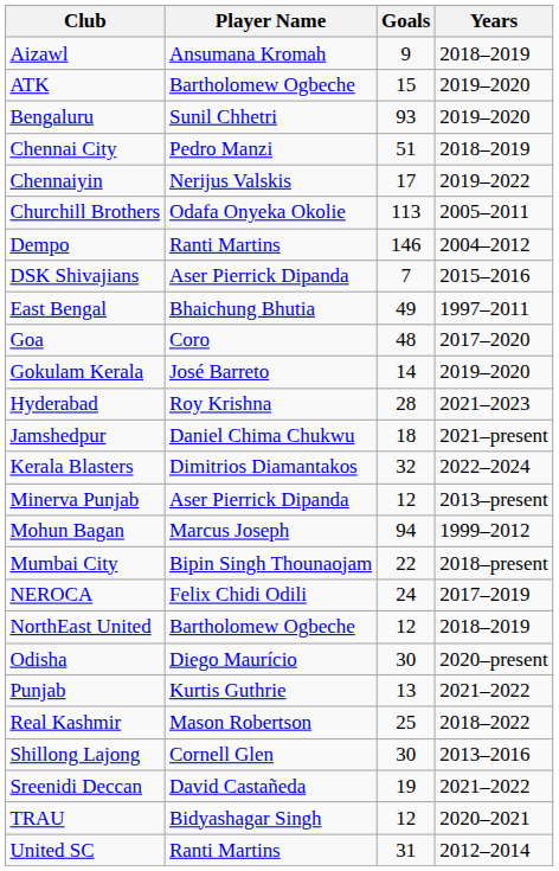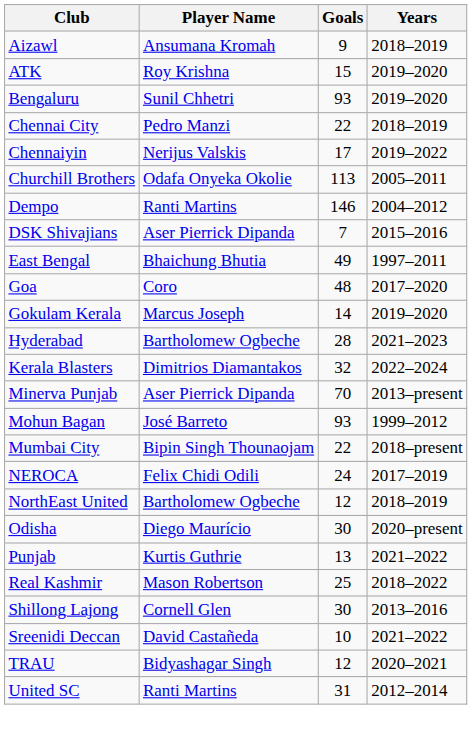 <table class="wikitable alternance">
 <tr>
 <th>Club</th>
 <th>Player Name</th>
 <th>Goals</th>
 <th>Years</th>
 </tr>
 <tr>
 <td><a href='#'>Aizawl</a></td>
 <td> <a href='#'>Ansumana Kromah</a></td>
 <td align="center">9</td>
 <td>2018–2019</td>
 </tr>
 <tr>
 <td><a href='#'>ATK</a></td>
-<td> <a href='#'>Bartholomew Ogbeche</a></td>
+<td> <a href='#'>Roy Krishna</a></td>
 <td align="center">15</td>
 <td>2019–2020</td>
 </tr>
 <tr>
 <td><a href='#'>Bengaluru</a></td>
 <td> <a href='#'>Sunil Chhetri</a></td>
 <td align="center">93</td>
 <td>2019–2020</td>
 </tr>
 <tr>
 <td><a href='#'>Chennai City</a></td>
 <td> <a href='#'>Pedro Manzi</a></td>
-<td align="center">51</td>
+<td align="center">22</td>
 <td>2018–2019</td>
 </tr>
 <tr>
 <td><a href='#'>Chennaiyin</a></td>
 <td> <a href='#'>Nerijus Valskis</a></td>
 <td align="center">17</td>
 <td>2019–2022</td>
 </tr>
 <tr>
 <td><a href='#'>Churchill Brothers</a></td>
 <td> <a href='#'>Odafa Onyeka Okolie</a></td>
 <td align="center">113</td>
 <td>2005–2011</td>
 </tr>
 <tr>
 <td><a href='#'>Dempo</a></td>
 <td> <a href='#'>Ranti Martins</a></td>
 <td align="center">146</td>
 <td>2004–2012</td>
 </tr>
 <tr>
 <td><a href='#'>DSK Shivajians</a></td>
 <td> <a href='#'>Aser Pierrick Dipanda</a></td>
 <td align="center">7</td>
 <td>2015–2016</td>
 </tr>
 <tr>
 <td><a href='#'>East Bengal</a></td>
 <td> <a href='#'>Bhaichung Bhutia</a></td>
 <td align="center">49</td>
 <td>1997–2011</td>
 </tr>
 <tr>
 <td><a href='#'>Goa</a></td>
 <td> <a href='#'>Coro</a></td>
 <td align="center">48</td>
 <td>2017–2020</td>
 </tr>
 <tr>
 <td><a href='#'>Gokulam Kerala</a></td>
-<td> <a href='#'>José Barreto</a></td>
+<td> <a href='#'>Marcus Joseph</a></td>
 <td align="center">14</td>
 <td>2019–2020</td>
 </tr>
 <tr>
 <td><a href='#'>Hyderabad</a></td>
-<td> <a href='#'>Roy Krishna</a></td>
+<td> <a href='#'>Bartholomew Ogbeche</a></td>
 <td align="center">28</td>
 <td>2021–2023</td>
-</tr>
-<tr>
-<td><a href='#'>Jamshedpur</a></td>
-<td> <a href='#'>Daniel Chima Chukwu</a></td>
-<td align="center">18</td>
-<td>2021–present</td>
 </tr>
 <tr>
 <td><a href='#'>Kerala Blasters</a></td>
 <td> <a href='#'>Dimitrios Diamantakos</a></td>
 <td align="center">32</td>
 <td>2022–2024</td>
 </tr>
 <tr>
 <td><a href='#'>Minerva Punjab</a></td>
 <td> <a href='#'>Aser Pierrick Dipanda</a></td>
-<td align="center">12</td>
+<td align="center">70</td>
 <td>2013–present</td>
 </tr>
 <tr>
 <td><a href='#'>Mohun Bagan</a></td>
-<td> <a href='#'>Marcus Joseph</a></td>
-<td align="center">94</td>
+<td> <a href='#'>José Barreto</a></td>
+<td align="center">93</td>
 <td>1999–2012</td>
 </tr>
 <tr>
 <td><a href='#'>Mumbai City</a></td>
 <td> <a href='#'>Bipin Singh Thounaojam</a></td>
 <td align="center">22</td>
 <td>2018–present</td>
 </tr>
 <tr>
 <td><a href='#'>NEROCA</a></td>
 <td> <a href='#'>Felix Chidi Odili</a></td>
 <td align="center">24</td>
 <td>2017–2019</td>
 </tr>
 <tr>
 <td><a href='#'>NorthEast United</a></td>
 <td> <a href='#'>Bartholomew Ogbeche</a></td>
 <td align="center">12</td>
 <td>2018–2019</td>
 </tr>
 <tr>
 <td><a href='#'>Odisha</a></td>
 <td> <a href='#'>Diego Maurício</a></td>
 <td align="center">30</td>
 <td>2020–present</td>
 </tr>
 <tr>
 <td><a href='#'>Punjab</a></td>
 <td> <a href='#'>Kurtis Guthrie</a></td>
 <td align="center">13</td>
 <td>2021–2022</td>
 </tr>
 <tr>
 <td><a href='#'>Real Kashmir</a></td>
 <td> <a href='#'>Mason Robertson</a></td>
 <td align="center">25</td>
 <td>2018–2022</td>
 </tr>
 <tr>
 <td><a href='#'>Shillong Lajong</a></td>
 <td> <a href='#'>Cornell Glen</a></td>
 <td align="center">30</td>
 <td>2013–2016</td>
 </tr>
 <tr>
 <td><a href='#'>Sreenidi Deccan</a></td>
 <td> <a href='#'>David Castañeda</a></td>
-<td align="center">19</td>
+<td align="center">10</td>
 <td>2021–2022</td>
 </tr>
 <tr>
 <td><a href='#'>TRAU</a></td>
 <td> <a href='#'>Bidyashagar Singh</a></td>
 <td align="center">12</td>
 <td>2020–2021</td>
 </tr>
 <tr>
 <td><a href='#'>United SC</a></td>
 <td> <a href='#'>Ranti Martins</a></td>
 <td align="center">31</td>
 <td>2012–2014</td>
 </tr>
 </table>
